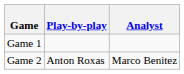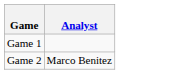 <table class="wikitable">
 <tr>
 <th><br>Game</th>
-<th><br><a href='#'>Play-by-play</a></th>
 <th><br><a href='#'>Analyst</a></th>
 </tr>
 <tr>
 <td>Game 1</td>
 <td></td>
-<td></td>
 </tr>
 <tr>
 <td>Game 2</td>
-<td>Anton Roxas</td>
 <td>Marco Benitez</td>
 </tr>
 </table>
